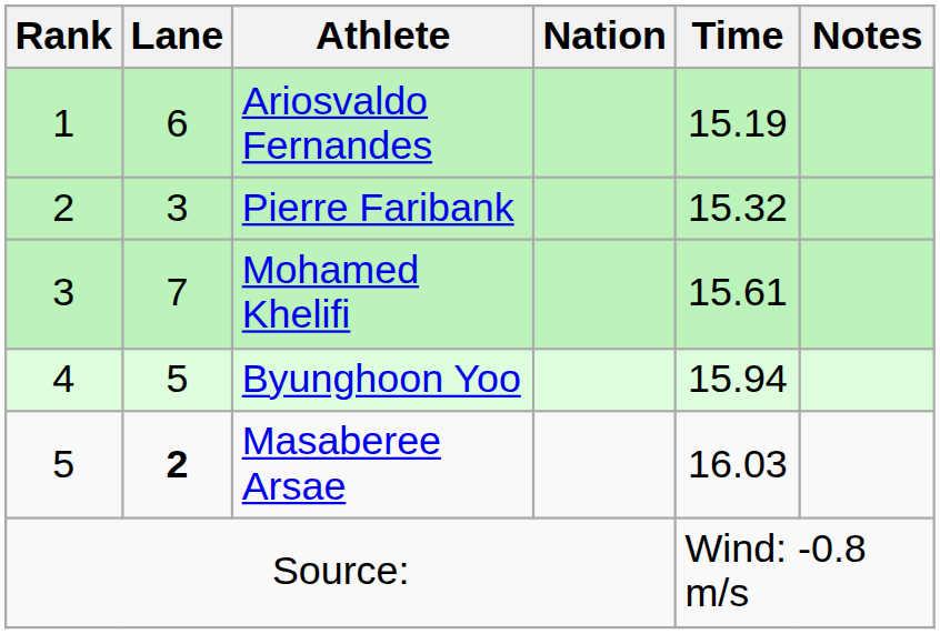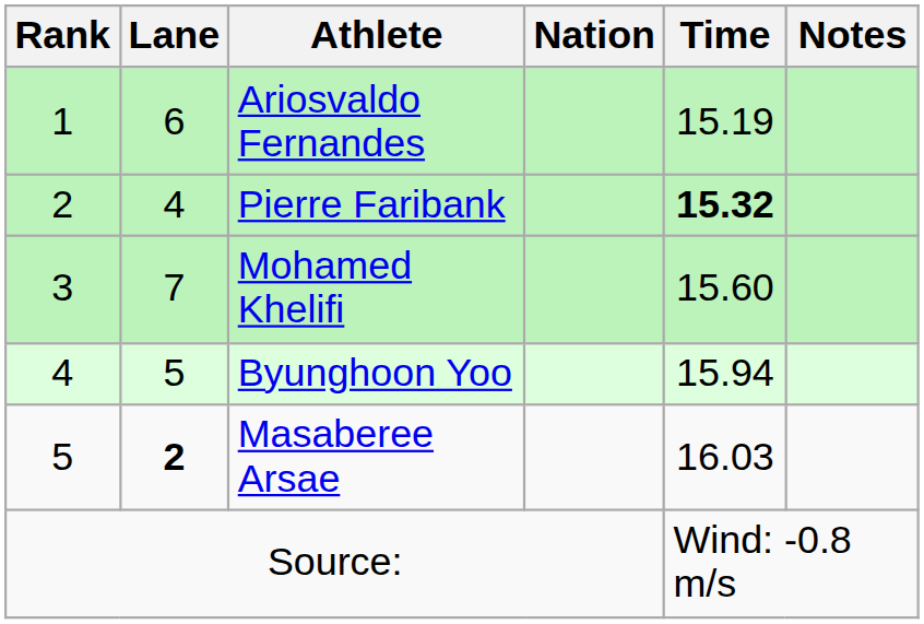 <table class="wikitable sortable" style="text-align:center;width: 60%;">
 <tr>
 <th scope="col" style="width: 10px;">Rank</th>
 <th scope="col" style="width: 10px;">Lane</th>
 <th scope="col">Athlete</th>
 <th scope="col">Nation</th>
 <th scope="col">Time</th>
 <th scope="col">Notes</th>
 </tr>
 <tr bgcolor=bbf3bb>
 <td>1</td>
 <td>6</td>
 <td align=left><a href='#'>Ariosvaldo Fernandes</a></td>
 <td align=left></td>
 <td>15.19</td>
 <td></td>
 </tr>
 <tr bgcolor=bbf3bb>
 <td>2</td>
-<td>3</td>
+<td>4</td>
 <td align=left><a href='#'>Pierre Faribank</a></td>
 <td align=left></td>
-<td>15.32</td>
+<td><strong>15.32</strong></td>
 <td></td>
 </tr>
 <tr bgcolor=bbf3bb>
 <td>3</td>
 <td>7</td>
 <td align=left><a href='#'>Mohamed Khelifi</a></td>
 <td align=left></td>
-<td>15.61</td>
+<td>15.60</td>
 <td></td>
 </tr>
 <tr bgcolor=ddffdd>
 <td>4</td>
 <td>5</td>
 <td align=left><a href='#'>Byunghoon Yoo</a></td>
 <td align=left></td>
 <td>15.94</td>
 <td></td>
 </tr>
 <tr>
 <td>5</td>
 <td><strong>2</strong></td>
 <td align=left><a href='#'>Masaberee Arsae</a></td>
 <td align=left></td>
 <td>16.03</td>
 <td></td>
 </tr>
 <tr class="sortbottom">
 <td colspan="4">Source:</td>
 <td colspan="2" style="text-align:left;">Wind: -0.8 m/s</td>
 </tr>
 </table>
